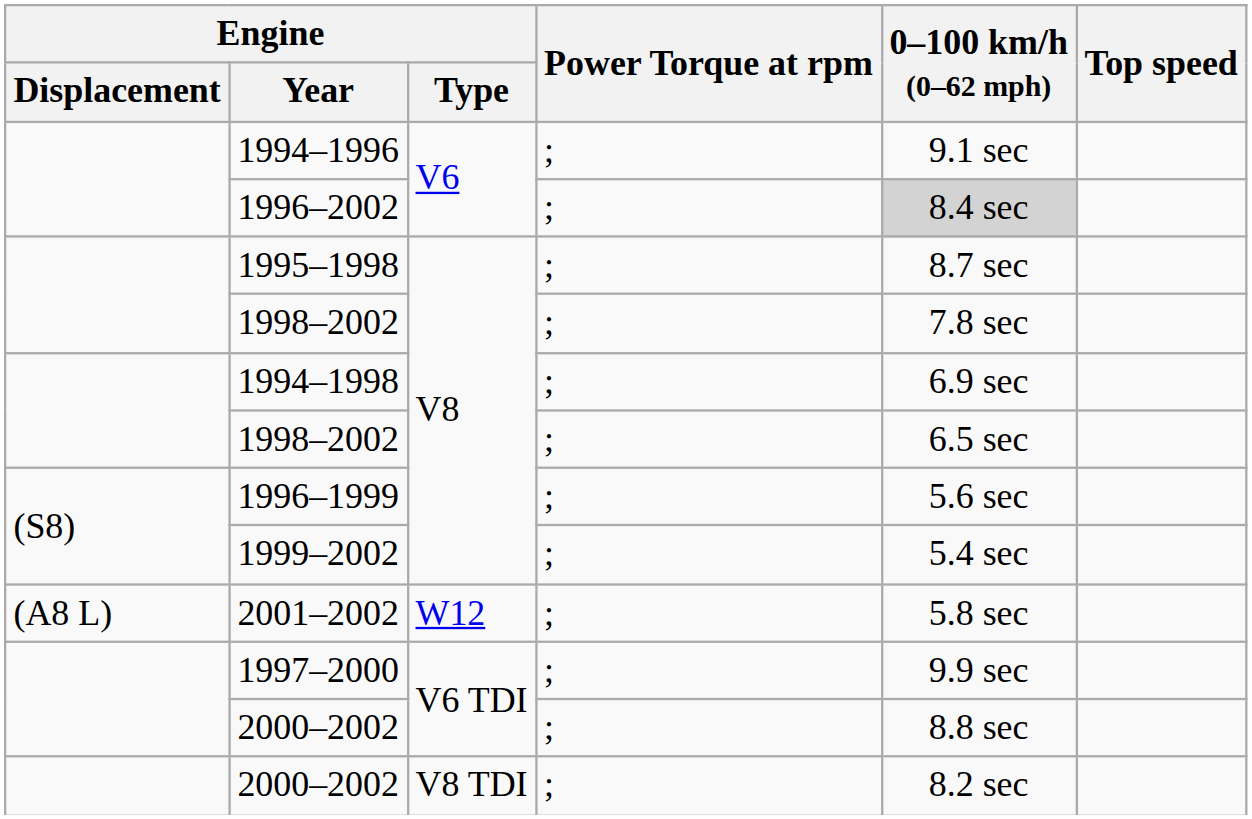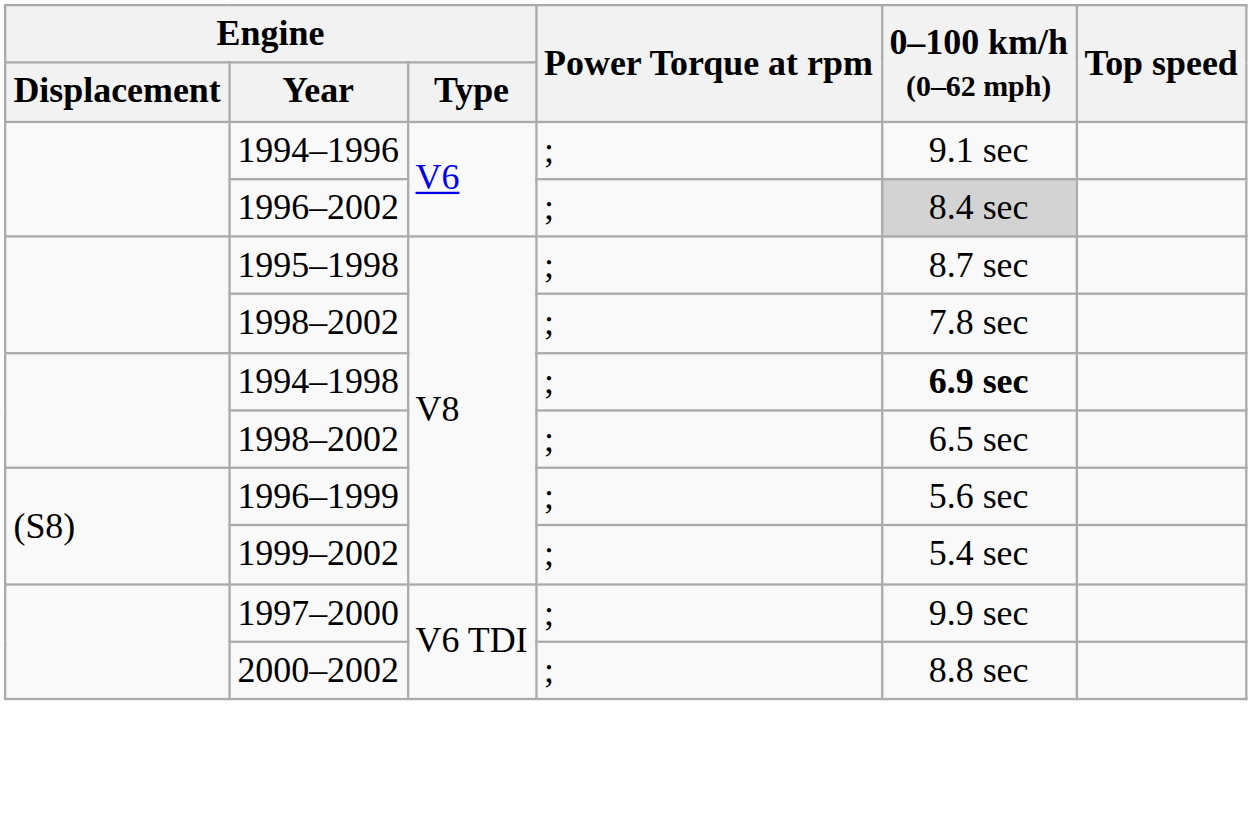 <table class="wikitable" style="font-size:98%;">
 <tr>
 <th colspan=3>Engine</th>
 <th rowspan=2>Power Torque at rpm</th>
 <th rowspan=2>0–100 km/h<br><small>(0–62 mph)</small></th>
 <th rowspan=2>Top speed</th>
 </tr>
 <tr>
 <th>Displacement</th>
 <th>Year</th>
 <th>Type</th>
 </tr>
 <tr>
 <td rowspan="2"></td>
 <td>1994–1996</td>
 <td rowspan="2"><a href='#'>V6</a></td>
 <td>; </td>
 <td style="text-align:center;">9.1 sec</td>
 <td style="text-align:center;"></td>
 </tr>
 <tr>
 <td>1996–2002</td>
 <td>; </td>
 <td style="background: lightgrey; text-align:center;">8.4 sec</td>
 <td style="text-align:center;"></td>
 </tr>
 <tr>
 <td rowspan="2"></td>
 <td>1995–1998</td>
 <td rowspan="6">V8</td>
 <td>; </td>
 <td style="text-align:center;">8.7 sec</td>
 <td style="text-align:center;"></td>
 </tr>
 <tr>
 <td>1998–2002</td>
 <td>; </td>
 <td style="text-align:center;">7.8 sec</td>
 <td style="text-align:center;"></td>
 </tr>
 <tr>
 <td rowspan="2"></td>
 <td>1994–1998</td>
 <td>; </td>
-<td style="text-align:center;">6.9 sec</td>
+<td style="text-align:center;"><strong>6.9 sec</strong></td>
 <td style="text-align:center;"></td>
 </tr>
 <tr>
 <td>1998–2002</td>
 <td>; </td>
 <td style="text-align:center;">6.5 sec</td>
 <td style="text-align:center;"></td>
 </tr>
 <tr>
 <td rowspan="2"> (S8)</td>
 <td>1996–1999</td>
 <td>; </td>
 <td style="text-align:center;">5.6 sec</td>
 <td style="text-align:center;"></td>
 </tr>
 <tr>
 <td>1999–2002</td>
 <td>; </td>
 <td style="text-align:center;">5.4 sec</td>
 <td style="text-align:center;"></td>
 </tr>
 <tr>
-<td> (A8 L)</td>
-<td>2001–2002</td>
-<td><a href='#'>W12</a></td>
-<td>; </td>
-<td style="text-align:center;">5.8 sec</td>
-<td style="text-align:center;"></td>
-</tr>
-<tr>
 <td rowspan="2"></td>
 <td>1997–2000</td>
 <td rowspan="2">V6 TDI</td>
 <td>; </td>
 <td style="text-align:center;">9.9 sec</td>
 <td style="text-align:center;"></td>
 </tr>
 <tr>
 <td>2000–2002</td>
 <td>; </td>
 <td style="text-align:center;">8.8 sec</td>
 <td style="text-align:center;"></td>
 </tr>
-<tr>
-<td></td>
-<td>2000–2002</td>
-<td>V8 TDI</td>
-<td>; </td>
-<td style="text-align:center;">8.2 sec</td>
-<td style="text-align:center;"></td>
-</tr>
 </table>
